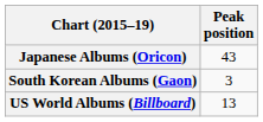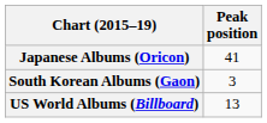 <table class="wikitable sortable plainrowheaders" style="text-align:center;">
 <tr>
 <th>Chart (2015–19)</th>
 <th>Peak<br>position</th>
 </tr>
 <tr>
 <th scope="row">Japanese Albums (<a href='#'>Oricon</a>)</th>
-<td>43</td>
+<td>41</td>
 </tr>
 <tr>
 <th scope="row">South Korean Albums (<a href='#'>Gaon</a>)</th>
 <td>3</td>
 </tr>
 <tr>
 <th scope="row">US World Albums (<a href='#'><em>Billboard</em></a>)</th>
 <td>13</td>
 </tr>
 </table>
